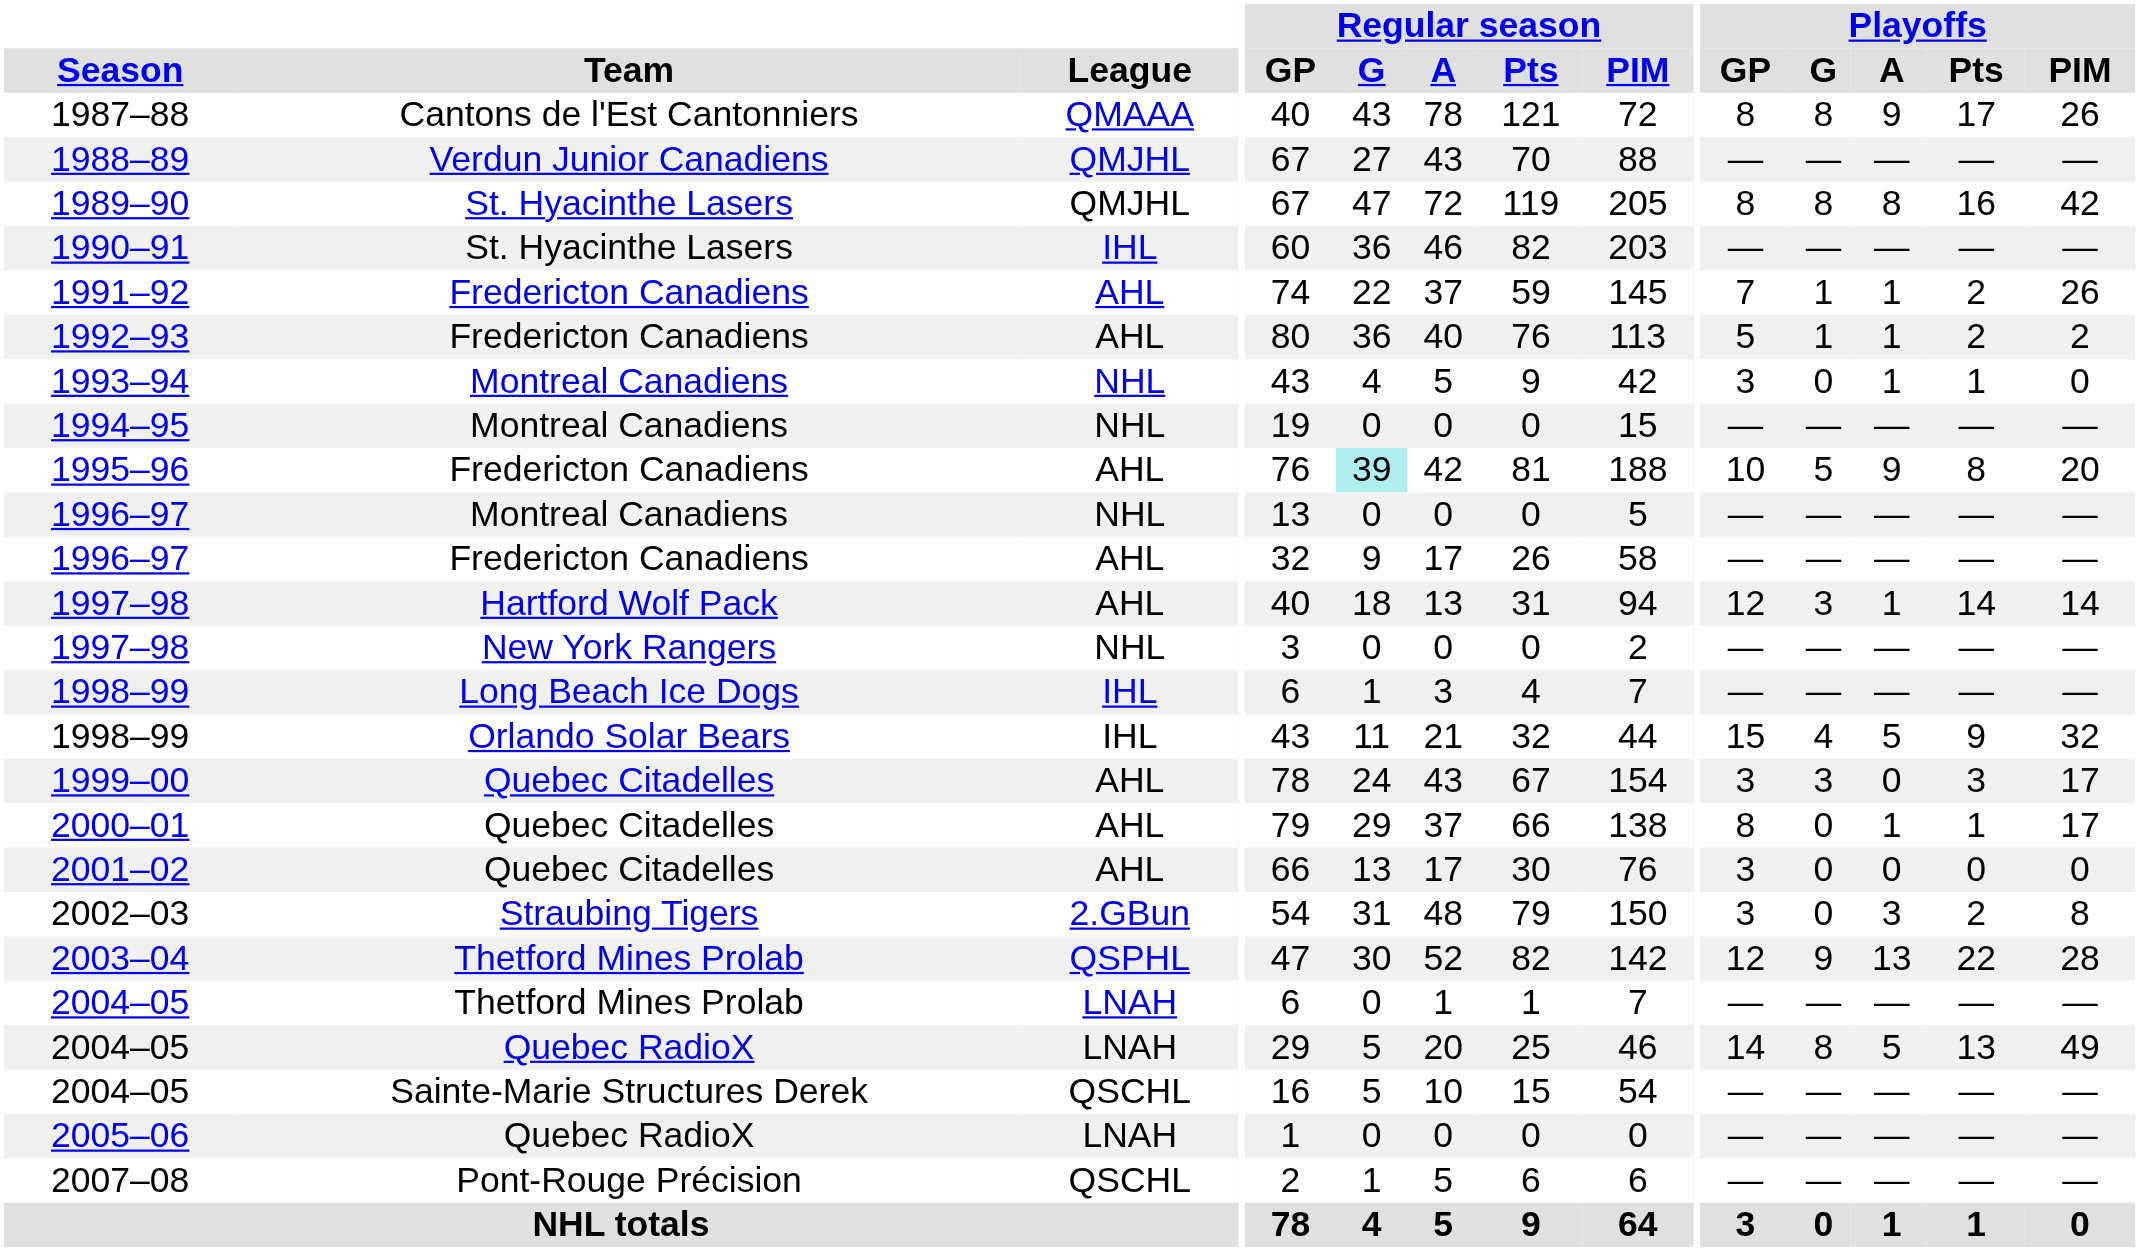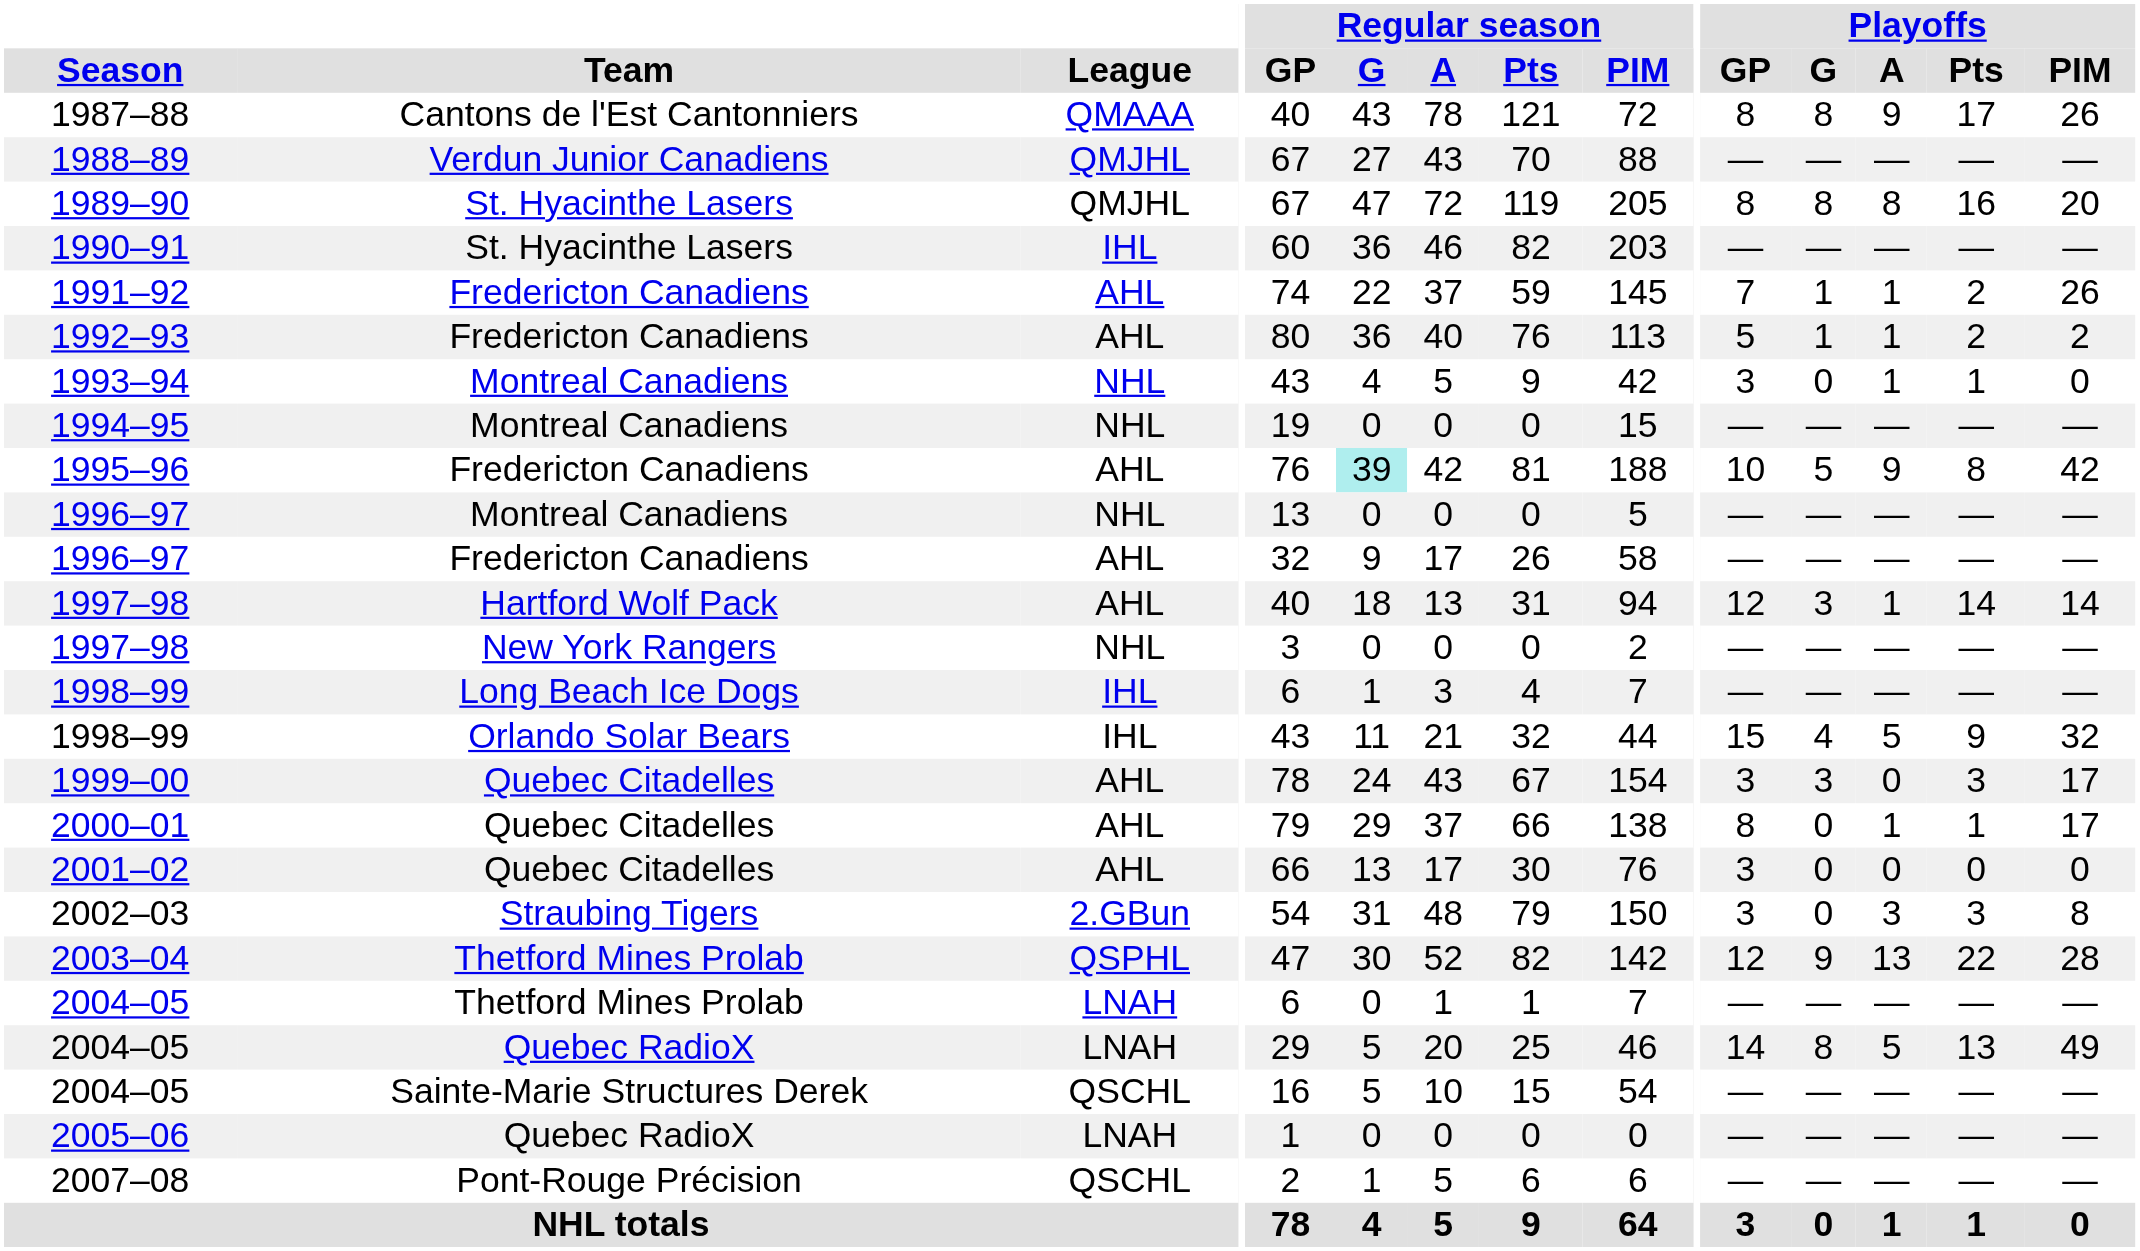 <table border="0" cellpadding="1" cellspacing="0" style="text-align:center; width:60em">
 <tr bgcolor="#e0e0e0">
 <th colspan="3" bgcolor="#ffffff"></th>
 <th rowspan="99" bgcolor="#ffffff"></th>
 <th colspan="5"><a href='#'>Regular season</a></th>
 <th rowspan="99" bgcolor="#ffffff"></th>
 <th colspan="5"><a href='#'>Playoffs</a></th>
 </tr>
 <tr bgcolor="#e0e0e0">
 <th><a href='#'>Season</a></th>
 <th>Team</th>
 <th>League</th>
 <th>GP</th>
 <th><a href='#'>G</a></th>
 <th><a href='#'>A</a></th>
 <th><a href='#'>Pts</a></th>
 <th><a href='#'>PIM</a></th>
 <th>GP</th>
 <th>G</th>
 <th>A</th>
 <th>Pts</th>
 <th>PIM</th>
 </tr>
 <tr>
 <td>1987–88</td>
 <td>Cantons de l'Est Cantonniers</td>
 <td><a href='#'>QMAAA</a></td>
 <td>40</td>
 <td>43</td>
 <td>78</td>
 <td>121</td>
 <td>72</td>
 <td>8</td>
 <td>8</td>
 <td>9</td>
 <td>17</td>
 <td>26</td>
 </tr>
 <tr bgcolor="#f0f0f0">
 <td><a href='#'>1988–89</a></td>
 <td><a href='#'>Verdun Junior Canadiens</a></td>
 <td><a href='#'>QMJHL</a></td>
 <td>67</td>
 <td>27</td>
 <td>43</td>
 <td>70</td>
 <td>88</td>
 <td>—</td>
 <td>—</td>
 <td>—</td>
 <td>—</td>
 <td>—</td>
 </tr>
 <tr>
 <td><a href='#'>1989–90</a></td>
 <td><a href='#'>St. Hyacinthe Lasers</a></td>
 <td>QMJHL</td>
 <td>67</td>
 <td>47</td>
 <td>72</td>
 <td>119</td>
 <td>205</td>
 <td>8</td>
 <td>8</td>
 <td>8</td>
 <td>16</td>
-<td>42</td>
+<td>20</td>
 </tr>
 <tr bgcolor="#f0f0f0">
 <td><a href='#'>1990–91</a></td>
 <td>St. Hyacinthe Lasers</td>
 <td><a href='#'>IHL</a></td>
 <td>60</td>
 <td>36</td>
 <td>46</td>
 <td>82</td>
 <td>203</td>
 <td>—</td>
 <td>—</td>
 <td>—</td>
 <td>—</td>
 <td>—</td>
 </tr>
 <tr>
 <td><a href='#'>1991–92</a></td>
 <td><a href='#'>Fredericton Canadiens</a></td>
 <td><a href='#'>AHL</a></td>
 <td>74</td>
 <td>22</td>
 <td>37</td>
 <td>59</td>
 <td>145</td>
 <td>7</td>
 <td>1</td>
 <td>1</td>
 <td>2</td>
 <td>26</td>
 </tr>
 <tr bgcolor="#f0f0f0">
 <td><a href='#'>1992–93</a></td>
 <td>Fredericton Canadiens</td>
 <td>AHL</td>
 <td>80</td>
 <td>36</td>
 <td>40</td>
 <td>76</td>
 <td>113</td>
 <td>5</td>
 <td>1</td>
 <td>1</td>
 <td>2</td>
 <td>2</td>
 </tr>
 <tr>
 <td><a href='#'>1993–94</a></td>
 <td><a href='#'>Montreal Canadiens</a></td>
 <td><a href='#'>NHL</a></td>
 <td>43</td>
 <td>4</td>
 <td>5</td>
 <td>9</td>
 <td>42</td>
 <td>3</td>
 <td>0</td>
 <td>1</td>
 <td>1</td>
 <td>0</td>
 </tr>
 <tr bgcolor="#f0f0f0">
 <td><a href='#'>1994–95</a></td>
 <td>Montreal Canadiens</td>
 <td>NHL</td>
 <td>19</td>
 <td>0</td>
 <td>0</td>
 <td>0</td>
 <td>15</td>
 <td>—</td>
 <td>—</td>
 <td>—</td>
 <td>—</td>
 <td>—</td>
 </tr>
 <tr>
 <td><a href='#'>1995–96</a></td>
 <td>Fredericton Canadiens</td>
 <td>AHL</td>
 <td>76</td>
 <td style="background: paleturquoise;">39</td>
 <td>42</td>
 <td>81</td>
 <td>188</td>
 <td>10</td>
 <td>5</td>
 <td>9</td>
 <td>8</td>
-<td>20</td>
+<td>42</td>
 </tr>
 <tr bgcolor="#f0f0f0">
 <td><a href='#'>1996–97</a></td>
 <td>Montreal Canadiens</td>
 <td>NHL</td>
 <td>13</td>
 <td>0</td>
 <td>0</td>
 <td>0</td>
 <td>5</td>
 <td>—</td>
 <td>—</td>
 <td>—</td>
 <td>—</td>
 <td>—</td>
 </tr>
 <tr>
 <td><a href='#'>1996–97</a></td>
 <td>Fredericton Canadiens</td>
 <td>AHL</td>
 <td>32</td>
 <td>9</td>
 <td>17</td>
 <td>26</td>
 <td>58</td>
 <td>—</td>
 <td>—</td>
 <td>—</td>
 <td>—</td>
 <td>—</td>
 </tr>
 <tr bgcolor="#f0f0f0">
 <td><a href='#'>1997–98</a></td>
 <td><a href='#'>Hartford Wolf Pack</a></td>
 <td>AHL</td>
 <td>40</td>
 <td>18</td>
 <td>13</td>
 <td>31</td>
 <td>94</td>
 <td>12</td>
 <td>3</td>
 <td>1</td>
 <td>14</td>
 <td>14</td>
 </tr>
 <tr>
 <td><a href='#'>1997–98</a></td>
 <td><a href='#'>New York Rangers</a></td>
 <td>NHL</td>
 <td>3</td>
 <td>0</td>
 <td>0</td>
 <td>0</td>
 <td>2</td>
 <td>—</td>
 <td>—</td>
 <td>—</td>
 <td>—</td>
 <td>—</td>
 </tr>
 <tr bgcolor="#f0f0f0">
 <td><a href='#'>1998–99</a></td>
 <td><a href='#'>Long Beach Ice Dogs</a></td>
 <td><a href='#'>IHL</a></td>
 <td>6</td>
 <td>1</td>
 <td>3</td>
 <td>4</td>
 <td>7</td>
 <td>—</td>
 <td>—</td>
 <td>—</td>
 <td>—</td>
 <td>—</td>
 </tr>
 <tr>
 <td>1998–99</td>
 <td><a href='#'>Orlando Solar Bears</a></td>
 <td>IHL</td>
 <td>43</td>
 <td>11</td>
 <td>21</td>
 <td>32</td>
 <td>44</td>
 <td>15</td>
 <td>4</td>
 <td>5</td>
 <td>9</td>
 <td>32</td>
 </tr>
 <tr bgcolor="#f0f0f0">
 <td><a href='#'>1999–00</a></td>
 <td><a href='#'>Quebec Citadelles</a></td>
 <td>AHL</td>
 <td>78</td>
 <td>24</td>
 <td>43</td>
 <td>67</td>
 <td>154</td>
 <td>3</td>
 <td>3</td>
 <td>0</td>
 <td>3</td>
 <td>17</td>
 </tr>
 <tr>
 <td><a href='#'>2000–01</a></td>
 <td>Quebec Citadelles</td>
 <td>AHL</td>
 <td>79</td>
 <td>29</td>
 <td>37</td>
 <td>66</td>
 <td>138</td>
 <td>8</td>
 <td>0</td>
 <td>1</td>
 <td>1</td>
 <td>17</td>
 </tr>
 <tr bgcolor="#f0f0f0">
 <td><a href='#'>2001–02</a></td>
 <td>Quebec Citadelles</td>
 <td>AHL</td>
 <td>66</td>
 <td>13</td>
 <td>17</td>
 <td>30</td>
 <td>76</td>
 <td>3</td>
 <td>0</td>
 <td>0</td>
 <td>0</td>
 <td>0</td>
 </tr>
 <tr>
 <td>2002–03</td>
 <td><a href='#'>Straubing Tigers</a></td>
 <td><a href='#'>2.GBun</a></td>
 <td>54</td>
 <td>31</td>
 <td>48</td>
 <td>79</td>
 <td>150</td>
 <td>3</td>
 <td>0</td>
 <td>3</td>
-<td>2</td>
+<td>3</td>
 <td>8</td>
 </tr>
 <tr bgcolor="#f0f0f0">
 <td><a href='#'>2003–04</a></td>
 <td><a href='#'>Thetford Mines Prolab</a></td>
 <td><a href='#'>QSPHL</a></td>
 <td>47</td>
 <td>30</td>
 <td>52</td>
 <td>82</td>
 <td>142</td>
 <td>12</td>
 <td>9</td>
 <td>13</td>
 <td>22</td>
 <td>28</td>
 </tr>
 <tr>
 <td><a href='#'>2004–05</a></td>
 <td>Thetford Mines Prolab</td>
 <td><a href='#'>LNAH</a></td>
 <td>6</td>
 <td>0</td>
 <td>1</td>
 <td>1</td>
 <td>7</td>
 <td>—</td>
 <td>—</td>
 <td>—</td>
 <td>—</td>
 <td>—</td>
 </tr>
 <tr bgcolor="#f0f0f0">
 <td>2004–05</td>
 <td><a href='#'>Quebec RadioX</a></td>
 <td>LNAH</td>
 <td>29</td>
 <td>5</td>
 <td>20</td>
 <td>25</td>
 <td>46</td>
 <td>14</td>
 <td>8</td>
 <td>5</td>
 <td>13</td>
 <td>49</td>
 </tr>
 <tr>
 <td>2004–05</td>
 <td>Sainte-Marie Structures Derek</td>
 <td>QSCHL</td>
 <td>16</td>
 <td>5</td>
 <td>10</td>
 <td>15</td>
 <td>54</td>
 <td>—</td>
 <td>—</td>
 <td>—</td>
 <td>—</td>
 <td>—</td>
 </tr>
 <tr bgcolor="#f0f0f0">
 <td><a href='#'>2005–06</a></td>
 <td>Quebec RadioX</td>
 <td>LNAH</td>
 <td>1</td>
 <td>0</td>
 <td>0</td>
 <td>0</td>
 <td>0</td>
 <td>—</td>
 <td>—</td>
 <td>—</td>
 <td>—</td>
 <td>—</td>
 </tr>
 <tr>
 <td>2007–08</td>
 <td>Pont-Rouge Précision</td>
 <td>QSCHL</td>
 <td>2</td>
 <td>1</td>
 <td>5</td>
 <td>6</td>
 <td>6</td>
 <td>—</td>
 <td>—</td>
 <td>—</td>
 <td>—</td>
 <td>—</td>
 </tr>
 <tr bgcolor="#e0e0e0">
 <th colspan="3">NHL totals</th>
 <th>78</th>
 <th>4</th>
 <th>5</th>
 <th>9</th>
 <th>64</th>
 <th>3</th>
 <th>0</th>
 <th>1</th>
 <th>1</th>
 <th>0</th>
 </tr>
 </table>
